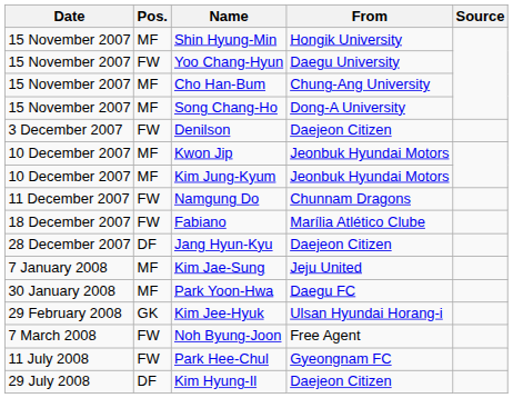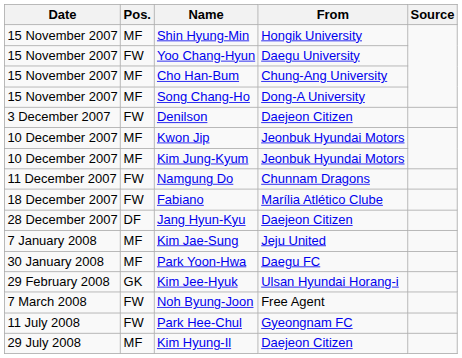 <table class="wikitable">
 <tr>
 <th>Date</th>
 <th>Pos.</th>
 <th>Name</th>
 <th>From</th>
 <th>Source</th>
 </tr>
 <tr>
 <td>15 November 2007</td>
 <td>MF</td>
 <td> <a href='#'>Shin Hyung-Min</a></td>
 <td> <a href='#'>Hongik University</a></td>
 <td rowspan=4> </td>
 </tr>
 <tr>
 <td>15 November 2007</td>
 <td>FW</td>
 <td> <a href='#'>Yoo Chang-Hyun</a></td>
 <td> <a href='#'>Daegu University</a></td>
 </tr>
 <tr>
 <td>15 November 2007</td>
 <td>MF</td>
 <td> <a href='#'>Cho Han-Bum</a></td>
 <td> <a href='#'>Chung-Ang University</a></td>
 </tr>
 <tr>
 <td>15 November 2007</td>
 <td>MF</td>
 <td> <a href='#'>Song Chang-Ho</a></td>
 <td> <a href='#'>Dong-A University</a></td>
 </tr>
 <tr>
 <td>3 December 2007</td>
 <td>FW</td>
 <td> <a href='#'>Denilson</a></td>
 <td> <a href='#'>Daejeon Citizen</a></td>
 <td> </td>
 </tr>
 <tr>
 <td>10 December 2007</td>
 <td>MF</td>
 <td> <a href='#'>Kwon Jip</a></td>
 <td> <a href='#'>Jeonbuk Hyundai Motors</a></td>
 <td rowspan=2> </td>
 </tr>
 <tr>
 <td>10 December 2007</td>
 <td>MF</td>
 <td> <a href='#'>Kim Jung-Kyum</a></td>
 <td> <a href='#'>Jeonbuk Hyundai Motors</a></td>
 </tr>
 <tr>
 <td>11 December 2007</td>
 <td>FW</td>
 <td> <a href='#'>Namgung Do</a></td>
 <td> <a href='#'>Chunnam Dragons</a></td>
 <td> </td>
 </tr>
 <tr>
 <td>18 December 2007</td>
 <td>FW</td>
 <td> <a href='#'>Fabiano</a></td>
 <td> <a href='#'>Marília Atlético Clube</a></td>
 <td> </td>
 </tr>
 <tr>
 <td>28 December 2007</td>
 <td>DF</td>
 <td> <a href='#'>Jang Hyun-Kyu</a></td>
 <td> <a href='#'>Daejeon Citizen</a></td>
 <td> </td>
 </tr>
 <tr>
 <td>7 January 2008</td>
 <td>MF</td>
 <td> <a href='#'>Kim Jae-Sung</a></td>
 <td> <a href='#'>Jeju United</a></td>
 <td> </td>
 </tr>
 <tr>
 <td>30 January 2008</td>
 <td>MF</td>
 <td> <a href='#'>Park Yoon-Hwa</a></td>
 <td> <a href='#'>Daegu FC</a></td>
 <td> </td>
 </tr>
 <tr>
 <td>29 February 2008</td>
 <td>GK</td>
 <td> <a href='#'>Kim Jee-Hyuk</a></td>
 <td> <a href='#'>Ulsan Hyundai Horang-i</a></td>
 <td> </td>
 </tr>
 <tr>
 <td>7 March 2008</td>
 <td>FW</td>
 <td> <a href='#'>Noh Byung-Joon</a></td>
 <td>Free Agent</td>
 </tr>
 <tr>
 <td>11 July 2008</td>
 <td>FW</td>
 <td> <a href='#'>Park Hee-Chul</a></td>
 <td> <a href='#'>Gyeongnam FC</a></td>
 <td> </td>
 </tr>
 <tr>
 <td>29 July 2008</td>
-<td>DF</td>
+<td>MF</td>
 <td> <a href='#'>Kim Hyung-Il</a></td>
 <td> <a href='#'>Daejeon Citizen</a></td>
 <td> </td>
 </tr>
 </table>
